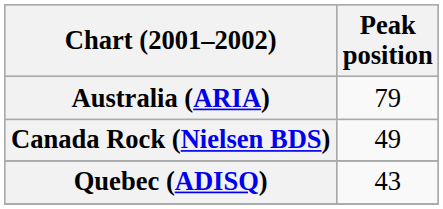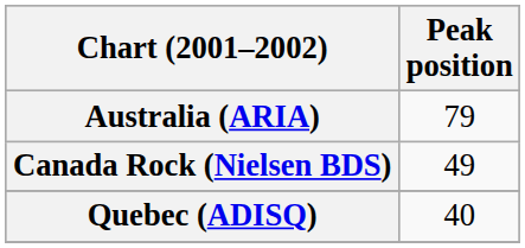 <table class="wikitable sortable plainrowheaders" style="text-align:center">
 <tr>
 <th>Chart (2001–2002)</th>
 <th>Peak<br>position</th>
 </tr>
 <tr>
 <th scope="row">Australia (<a href='#'>ARIA</a>)</th>
 <td>79</td>
 </tr>
 <tr>
 <th scope="row">Canada Rock (<a href='#'>Nielsen BDS</a>)</th>
 <td>49</td>
 </tr>
 <tr>
 </tr>
 <tr>
 </tr>
 <tr>
 </tr>
 <tr>
 </tr>
 <tr>
 <th scope="row">Quebec (<a href='#'>ADISQ</a>)</th>
-<td>43</td>
+<td>40</td>
 </tr>
 <tr>
 </tr>
 <tr>
 </tr>
 </table>
